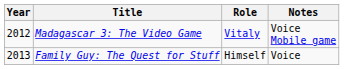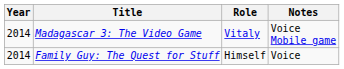 <table class="wikitable sortable">
 <tr>
 <th>Year</th>
 <th>Title</th>
 <th>Role</th>
 <th class="unsortable">Notes</th>
 </tr>
 <tr>
-<td>2012</td>
+<td>2014</td>
 <td><em><a href='#'>Madagascar 3: The Video Game</a></em></td>
 <td><a href='#'>Vitaly</a></td>
 <td>Voice<br><a href='#'>Mobile game</a></td>
 </tr>
 <tr>
-<td>2013</td>
+<td>2014</td>
 <td><em><a href='#'>Family Guy: The Quest for Stuff</a></em></td>
 <td>Himself</td>
 <td>Voice</td>
 </tr>
 </table>
